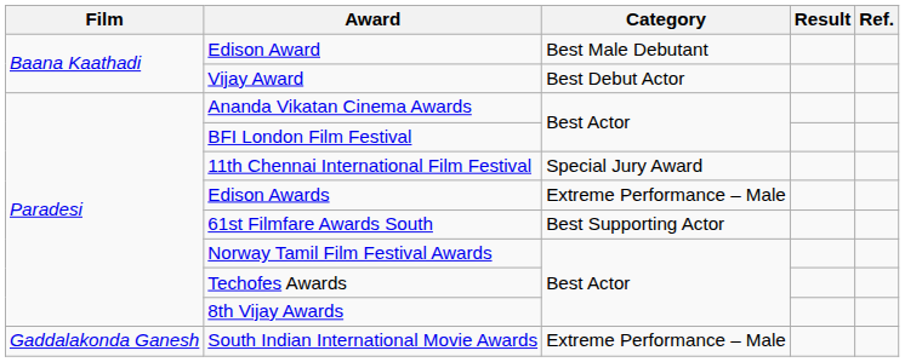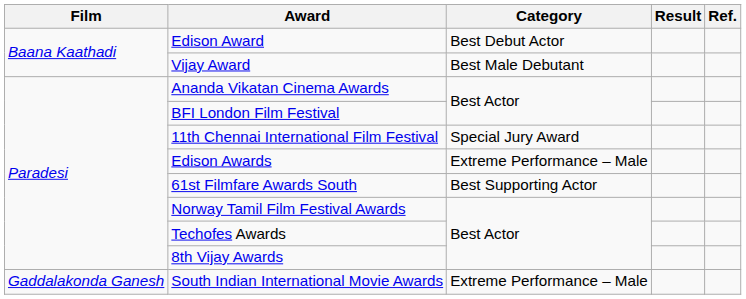 <table class="wikitable sortable" class="wikitable">
 <tr>
 <th>Film</th>
 <th>Award</th>
 <th>Category</th>
 <th>Result</th>
 <th>Ref.</th>
 </tr>
 <tr>
 <td rowspan=2><em><a href='#'>Baana Kaathadi</a></em></td>
 <td><a href='#'>Edison Award</a></td>
-<td>Best Male Debutant</td>
+<td>Best Debut Actor</td>
 <td></td>
 <td></td>
 </tr>
 <tr>
 <td><a href='#'>Vijay Award</a></td>
-<td>Best Debut Actor</td>
+<td>Best Male Debutant</td>
 <td></td>
 <td></td>
 </tr>
 <tr>
 <td rowspan=8><em><a href='#'>Paradesi</a></em></td>
 <td><a href='#'>Ananda Vikatan Cinema Awards</a></td>
 <td rowspan="2">Best Actor</td>
 <td></td>
 <td><br></td>
 </tr>
 <tr>
 <td><a href='#'>BFI London Film Festival</a></td>
 <td></td>
 <td></td>
 </tr>
 <tr>
 <td><a href='#'>11th Chennai International Film Festival</a></td>
 <td>Special Jury Award</td>
 <td></td>
 <td></td>
 </tr>
 <tr>
 <td><a href='#'>Edison Awards</a></td>
 <td>Extreme Performance – Male</td>
 <td></td>
 <td></td>
 </tr>
 <tr>
 <td><a href='#'>61st Filmfare Awards South</a></td>
 <td>Best Supporting Actor</td>
 <td></td>
 <td></td>
 </tr>
 <tr>
 <td><a href='#'>Norway Tamil Film Festival Awards</a></td>
 <td rowspan="3">Best Actor</td>
 <td></td>
 <td></td>
 </tr>
 <tr>
 <td><a href='#'>Techofes</a> Awards</td>
 <td></td>
 <td></td>
 </tr>
 <tr>
 <td><a href='#'>8th Vijay Awards</a></td>
 <td></td>
 <td><br></td>
 </tr>
 <tr>
 <td rowspan=1><em><a href='#'>Gaddalakonda Ganesh</a></em></td>
 <td><a href='#'>South Indian International Movie Awards</a></td>
 <td>Extreme Performance – Male</td>
 <td></td>
 <td></td>
 </tr>
 </table>
